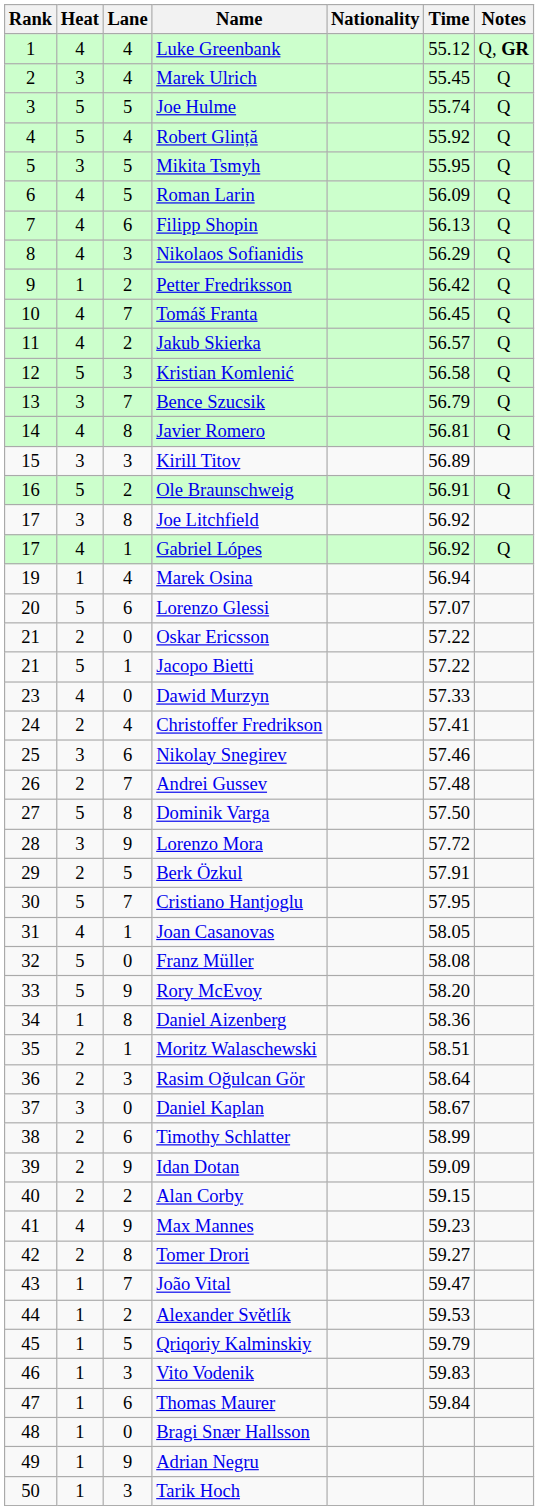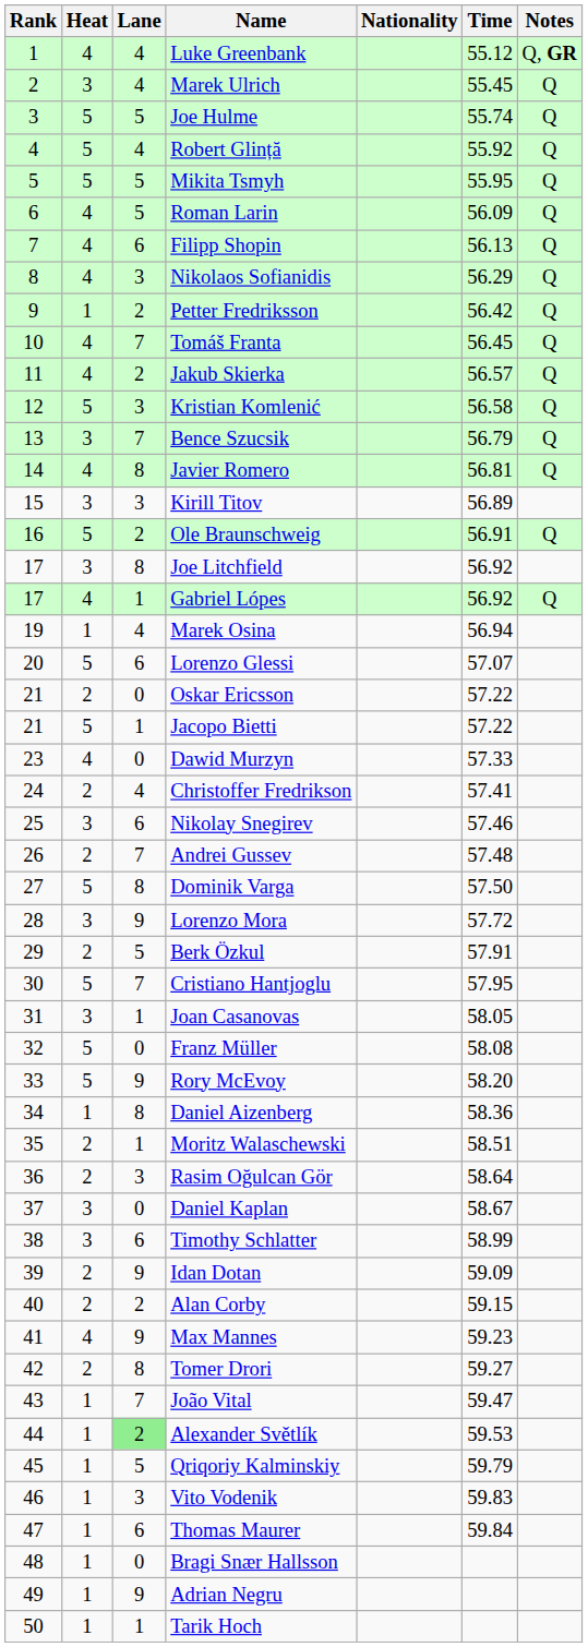 <table class="wikitable sortable" style="text-align:center">
 <tr>
 <th>Rank</th>
 <th>Heat</th>
 <th>Lane</th>
 <th>Name</th>
 <th>Nationality</th>
 <th>Time</th>
 <th>Notes</th>
 </tr>
 <tr bgcolor=ccffcc>
 <td>1</td>
 <td>4</td>
 <td>4</td>
 <td align=left><a href='#'>Luke Greenbank</a></td>
 <td align=left></td>
 <td>55.12</td>
 <td>Q, <strong>GR</strong></td>
 </tr>
 <tr bgcolor=ccffcc>
 <td>2</td>
 <td>3</td>
 <td>4</td>
 <td align=left><a href='#'>Marek Ulrich</a></td>
 <td align=left></td>
 <td>55.45</td>
 <td>Q</td>
 </tr>
 <tr bgcolor=ccffcc>
 <td>3</td>
 <td>5</td>
 <td>5</td>
 <td align=left><a href='#'>Joe Hulme</a></td>
 <td align=left></td>
 <td>55.74</td>
 <td>Q</td>
 </tr>
 <tr bgcolor=ccffcc>
 <td>4</td>
 <td>5</td>
 <td>4</td>
 <td align=left><a href='#'>Robert Glință</a></td>
 <td align=left></td>
 <td>55.92</td>
 <td>Q</td>
 </tr>
 <tr bgcolor=ccffcc>
 <td>5</td>
-<td>3</td>
+<td>5</td>
 <td>5</td>
 <td align=left><a href='#'>Mikita Tsmyh</a></td>
 <td align=left></td>
 <td>55.95</td>
 <td>Q</td>
 </tr>
 <tr bgcolor=ccffcc>
 <td>6</td>
 <td>4</td>
 <td>5</td>
 <td align=left><a href='#'>Roman Larin</a></td>
 <td align=left></td>
 <td>56.09</td>
 <td>Q</td>
 </tr>
 <tr bgcolor=ccffcc>
 <td>7</td>
 <td>4</td>
 <td>6</td>
 <td align=left><a href='#'>Filipp Shopin</a></td>
 <td align=left></td>
 <td>56.13</td>
 <td>Q</td>
 </tr>
 <tr bgcolor=ccffcc>
 <td>8</td>
 <td>4</td>
 <td>3</td>
 <td align=left><a href='#'>Nikolaos Sofianidis</a></td>
 <td align=left></td>
 <td>56.29</td>
 <td>Q</td>
 </tr>
 <tr bgcolor=ccffcc>
 <td>9</td>
 <td>1</td>
 <td>2</td>
 <td align=left><a href='#'>Petter Fredriksson</a></td>
 <td align=left></td>
 <td>56.42</td>
 <td>Q</td>
 </tr>
 <tr bgcolor=ccffcc>
 <td>10</td>
 <td>4</td>
 <td>7</td>
 <td align=left><a href='#'>Tomáš Franta</a></td>
 <td align=left></td>
 <td>56.45</td>
 <td>Q</td>
 </tr>
 <tr bgcolor=ccffcc>
 <td>11</td>
 <td>4</td>
 <td>2</td>
 <td align=left><a href='#'>Jakub Skierka</a></td>
 <td align=left></td>
 <td>56.57</td>
 <td>Q</td>
 </tr>
 <tr bgcolor=ccffcc>
 <td>12</td>
 <td>5</td>
 <td>3</td>
 <td align=left><a href='#'>Kristian Komlenić</a></td>
 <td align=left></td>
 <td>56.58</td>
 <td>Q</td>
 </tr>
 <tr bgcolor=ccffcc>
 <td>13</td>
 <td>3</td>
 <td>7</td>
 <td align=left><a href='#'>Bence Szucsik</a></td>
 <td align=left></td>
 <td>56.79</td>
 <td>Q</td>
 </tr>
 <tr bgcolor=ccffcc>
 <td>14</td>
 <td>4</td>
 <td>8</td>
 <td align=left><a href='#'>Javier Romero</a></td>
 <td align=left></td>
 <td>56.81</td>
 <td>Q</td>
 </tr>
 <tr>
 <td>15</td>
 <td>3</td>
 <td>3</td>
 <td align=left><a href='#'>Kirill Titov</a></td>
 <td align=left></td>
 <td>56.89</td>
 <td></td>
 </tr>
 <tr bgcolor=ccffcc>
 <td>16</td>
 <td>5</td>
 <td>2</td>
 <td align=left><a href='#'>Ole Braunschweig</a></td>
 <td align=left></td>
 <td>56.91</td>
 <td>Q</td>
 </tr>
 <tr>
 <td>17</td>
 <td>3</td>
 <td>8</td>
 <td align=left><a href='#'>Joe Litchfield</a></td>
 <td align=left></td>
 <td>56.92</td>
 <td></td>
 </tr>
 <tr bgcolor=ccffcc>
 <td>17</td>
 <td>4</td>
 <td>1</td>
 <td align=left><a href='#'>Gabriel Lópes</a></td>
 <td align=left></td>
 <td>56.92</td>
 <td>Q</td>
 </tr>
 <tr>
 <td>19</td>
 <td>1</td>
 <td>4</td>
 <td align=left><a href='#'>Marek Osina</a></td>
 <td align=left></td>
 <td>56.94</td>
 <td></td>
 </tr>
 <tr>
 <td>20</td>
 <td>5</td>
 <td>6</td>
 <td align=left><a href='#'>Lorenzo Glessi</a></td>
 <td align=left></td>
 <td>57.07</td>
 <td></td>
 </tr>
 <tr>
 <td>21</td>
 <td>2</td>
 <td>0</td>
 <td align=left><a href='#'>Oskar Ericsson</a></td>
 <td align=left></td>
 <td>57.22</td>
 <td></td>
 </tr>
 <tr>
 <td>21</td>
 <td>5</td>
 <td>1</td>
 <td align=left><a href='#'>Jacopo Bietti</a></td>
 <td align=left></td>
 <td>57.22</td>
 <td></td>
 </tr>
 <tr>
 <td>23</td>
 <td>4</td>
 <td>0</td>
 <td align=left><a href='#'>Dawid Murzyn</a></td>
 <td align=left></td>
 <td>57.33</td>
 <td></td>
 </tr>
 <tr>
 <td>24</td>
 <td>2</td>
 <td>4</td>
 <td align=left><a href='#'>Christoffer Fredrikson</a></td>
 <td align=left></td>
 <td>57.41</td>
 <td></td>
 </tr>
 <tr>
 <td>25</td>
 <td>3</td>
 <td>6</td>
 <td align=left><a href='#'>Nikolay Snegirev</a></td>
 <td align=left></td>
 <td>57.46</td>
 <td></td>
 </tr>
 <tr>
 <td>26</td>
 <td>2</td>
 <td>7</td>
 <td align=left><a href='#'>Andrei Gussev</a></td>
 <td align=left></td>
 <td>57.48</td>
 <td></td>
 </tr>
 <tr>
 <td>27</td>
 <td>5</td>
 <td>8</td>
 <td align=left><a href='#'>Dominik Varga</a></td>
 <td align=left></td>
 <td>57.50</td>
 <td></td>
 </tr>
 <tr>
 <td>28</td>
 <td>3</td>
 <td>9</td>
 <td align=left><a href='#'>Lorenzo Mora</a></td>
 <td align=left></td>
 <td>57.72</td>
 <td></td>
 </tr>
 <tr>
 <td>29</td>
 <td>2</td>
 <td>5</td>
 <td align=left><a href='#'>Berk Özkul</a></td>
 <td align=left></td>
 <td>57.91</td>
 <td></td>
 </tr>
 <tr>
 <td>30</td>
 <td>5</td>
 <td>7</td>
 <td align=left><a href='#'>Cristiano Hantjoglu</a></td>
 <td align=left></td>
 <td>57.95</td>
 <td></td>
 </tr>
 <tr>
 <td>31</td>
-<td>4</td>
+<td>3</td>
 <td>1</td>
 <td align=left><a href='#'>Joan Casanovas</a></td>
 <td align=left></td>
 <td>58.05</td>
 <td></td>
 </tr>
 <tr>
 <td>32</td>
 <td>5</td>
 <td>0</td>
 <td align=left><a href='#'>Franz Müller</a></td>
 <td align=left></td>
 <td>58.08</td>
 <td></td>
 </tr>
 <tr>
 <td>33</td>
 <td>5</td>
 <td>9</td>
 <td align=left><a href='#'>Rory McEvoy</a></td>
 <td align=left></td>
 <td>58.20</td>
 <td></td>
 </tr>
 <tr>
 <td>34</td>
 <td>1</td>
 <td>8</td>
 <td align=left><a href='#'>Daniel Aizenberg</a></td>
 <td align=left></td>
 <td>58.36</td>
 <td></td>
 </tr>
 <tr>
 <td>35</td>
 <td>2</td>
 <td>1</td>
 <td align=left><a href='#'>Moritz Walaschewski</a></td>
 <td align=left></td>
 <td>58.51</td>
 <td></td>
 </tr>
 <tr>
 <td>36</td>
 <td>2</td>
 <td>3</td>
 <td align=left><a href='#'>Rasim Oğulcan Gör</a></td>
 <td align=left></td>
 <td>58.64</td>
 <td></td>
 </tr>
 <tr>
 <td>37</td>
 <td>3</td>
 <td>0</td>
 <td align=left><a href='#'>Daniel Kaplan</a></td>
 <td align=left></td>
 <td>58.67</td>
 <td></td>
 </tr>
 <tr>
 <td>38</td>
-<td>2</td>
+<td>3</td>
 <td>6</td>
 <td align=left><a href='#'>Timothy Schlatter</a></td>
 <td align=left></td>
 <td>58.99</td>
 <td></td>
 </tr>
 <tr>
 <td>39</td>
 <td>2</td>
 <td>9</td>
 <td align=left><a href='#'>Idan Dotan</a></td>
 <td align=left></td>
 <td>59.09</td>
 <td></td>
 </tr>
 <tr>
 <td>40</td>
 <td>2</td>
 <td>2</td>
 <td align=left><a href='#'>Alan Corby</a></td>
 <td align=left></td>
 <td>59.15</td>
 <td></td>
 </tr>
 <tr>
 <td>41</td>
 <td>4</td>
 <td>9</td>
 <td align=left><a href='#'>Max Mannes</a></td>
 <td align=left></td>
 <td>59.23</td>
 <td></td>
 </tr>
 <tr>
 <td>42</td>
 <td>2</td>
 <td>8</td>
 <td align=left><a href='#'>Tomer Drori</a></td>
 <td align=left></td>
 <td>59.27</td>
 <td></td>
 </tr>
 <tr>
 <td>43</td>
 <td>1</td>
 <td>7</td>
 <td align=left><a href='#'>João Vital</a></td>
 <td align=left></td>
 <td>59.47</td>
 <td></td>
 </tr>
 <tr>
 <td>44</td>
 <td>1</td>
-<td>2</td>
+<td style="background: lightgreen;">2</td>
 <td align=left><a href='#'>Alexander Světlík</a></td>
 <td align=left></td>
 <td>59.53</td>
 <td></td>
 </tr>
 <tr>
 <td>45</td>
 <td>1</td>
 <td>5</td>
 <td align=left><a href='#'>Qriqoriy Kalminskiy</a></td>
 <td align=left></td>
 <td>59.79</td>
 <td></td>
 </tr>
 <tr>
 <td>46</td>
 <td>1</td>
 <td>3</td>
 <td align=left><a href='#'>Vito Vodenik</a></td>
 <td align=left></td>
 <td>59.83</td>
 <td></td>
 </tr>
 <tr>
 <td>47</td>
 <td>1</td>
 <td>6</td>
 <td align=left><a href='#'>Thomas Maurer</a></td>
 <td align=left></td>
 <td>59.84</td>
 <td></td>
 </tr>
 <tr>
 <td>48</td>
 <td>1</td>
 <td>0</td>
 <td align=left><a href='#'>Bragi Snær Hallsson</a></td>
 <td align=left></td>
 <td></td>
 <td></td>
 </tr>
 <tr>
 <td>49</td>
 <td>1</td>
 <td>9</td>
 <td align=left><a href='#'>Adrian Negru</a></td>
 <td align=left></td>
 <td></td>
 <td></td>
 </tr>
 <tr>
 <td>50</td>
 <td>1</td>
-<td>3</td>
+<td>1</td>
 <td align=left><a href='#'>Tarik Hoch</a></td>
 <td align=left></td>
 <td></td>
 <td></td>
 </tr>
 </table>
